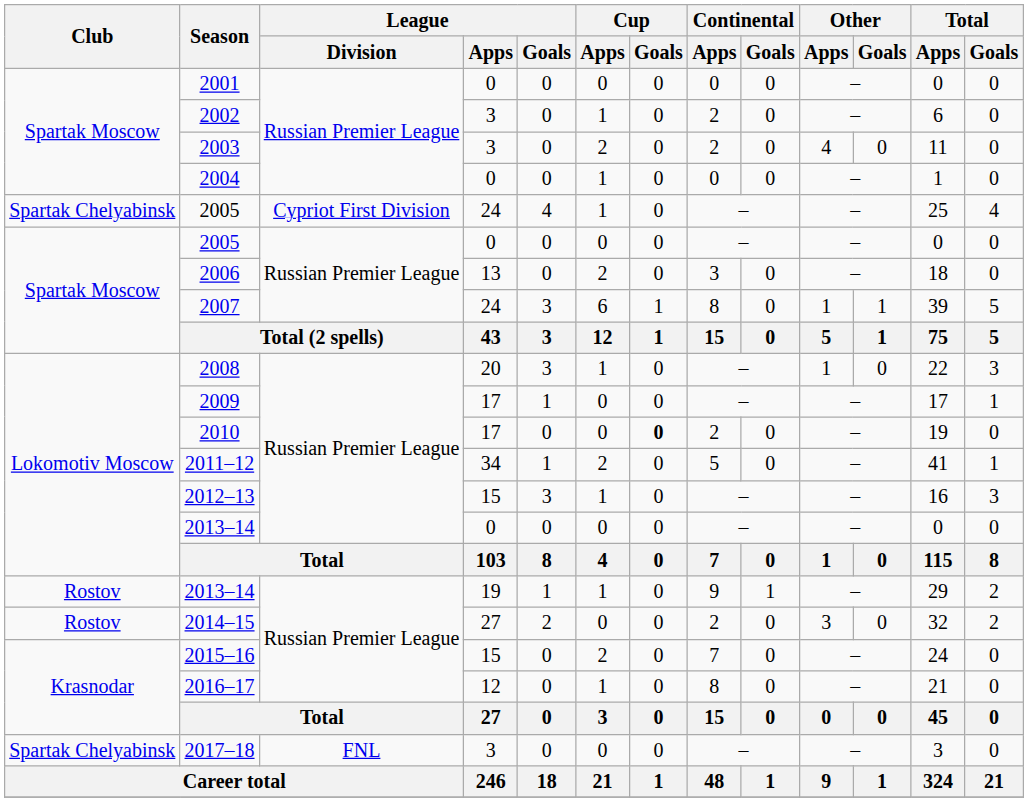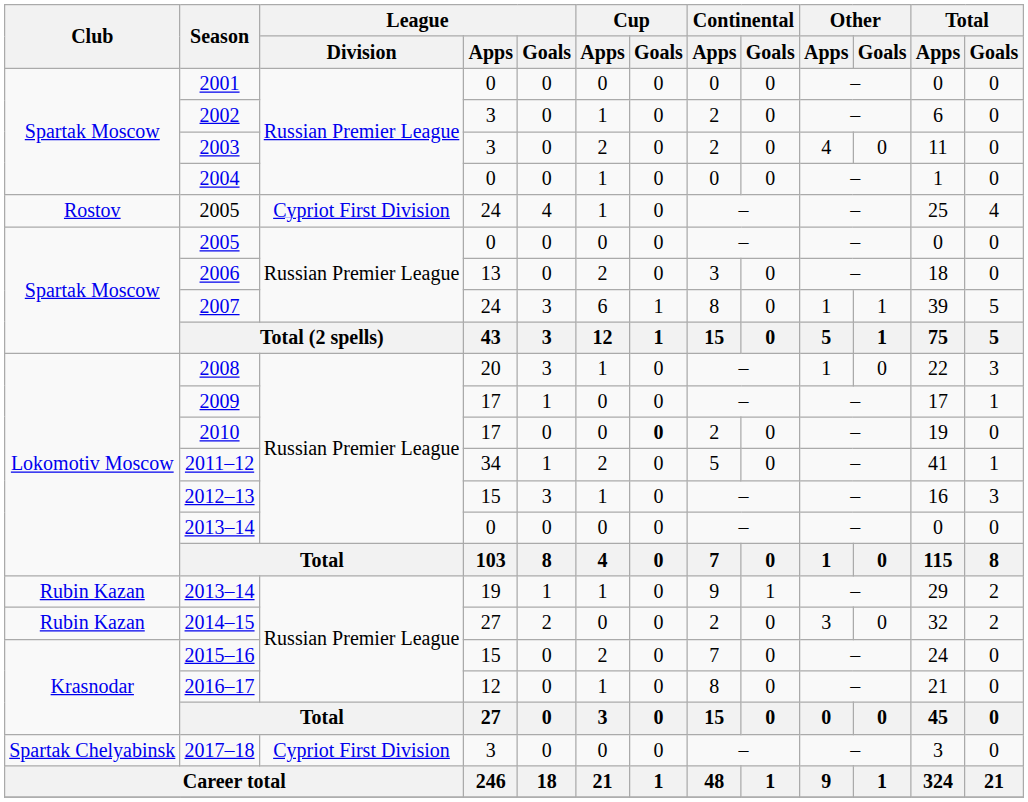 <table class="wikitable" style="text-align: center;">
 <tr>
 <th rowspan=2>Club</th>
 <th rowspan=2>Season</th>
 <th colspan=3>League</th>
 <th colspan=2>Cup</th>
 <th colspan=2>Continental</th>
 <th colspan=2>Other</th>
 <th colspan=2>Total</th>
 </tr>
 <tr>
 <th>Division</th>
 <th>Apps</th>
 <th>Goals</th>
 <th>Apps</th>
 <th>Goals</th>
 <th>Apps</th>
 <th>Goals</th>
 <th>Apps</th>
 <th>Goals</th>
 <th>Apps</th>
 <th>Goals</th>
 </tr>
 <tr>
 <td rowspan=4><a href='#'>Spartak Moscow</a></td>
 <td><a href='#'>2001</a></td>
 <td rowspan=4><a href='#'>Russian Premier League</a></td>
 <td>0</td>
 <td>0</td>
 <td>0</td>
 <td>0</td>
 <td>0</td>
 <td>0</td>
 <td colspan=2>–</td>
 <td>0</td>
 <td>0</td>
 </tr>
 <tr>
 <td><a href='#'>2002</a></td>
 <td>3</td>
 <td>0</td>
 <td>1</td>
 <td>0</td>
 <td>2</td>
 <td>0</td>
 <td colspan=2>–</td>
 <td>6</td>
 <td>0</td>
 </tr>
 <tr>
 <td><a href='#'>2003</a></td>
 <td>3</td>
 <td>0</td>
 <td>2</td>
 <td>0</td>
 <td>2</td>
 <td>0</td>
 <td>4</td>
 <td>0</td>
 <td>11</td>
 <td>0</td>
 </tr>
 <tr>
 <td><a href='#'>2004</a></td>
 <td>0</td>
 <td>0</td>
 <td>1</td>
 <td>0</td>
 <td>0</td>
 <td>0</td>
 <td colspan=2>–</td>
 <td>1</td>
 <td>0</td>
 </tr>
 <tr>
-<td><a href='#'>Spartak Chelyabinsk</a></td>
+<td><a href='#'>Rostov</a></td>
 <td>2005</td>
 <td><a href='#'>Cypriot First Division</a></td>
 <td>24</td>
 <td>4</td>
 <td>1</td>
 <td>0</td>
 <td colspan=2>–</td>
 <td colspan=2>–</td>
 <td>25</td>
 <td>4</td>
 </tr>
 <tr>
 <td rowspan=4><a href='#'>Spartak Moscow</a></td>
 <td><a href='#'>2005</a></td>
 <td rowspan=3>Russian Premier League</td>
 <td>0</td>
 <td>0</td>
 <td>0</td>
 <td>0</td>
 <td colspan=2>–</td>
 <td colspan=2>–</td>
 <td>0</td>
 <td>0</td>
 </tr>
 <tr>
 <td><a href='#'>2006</a></td>
 <td>13</td>
 <td>0</td>
 <td>2</td>
 <td>0</td>
 <td>3</td>
 <td>0</td>
 <td colspan=2>–</td>
 <td>18</td>
 <td>0</td>
 </tr>
 <tr>
 <td><a href='#'>2007</a></td>
 <td>24</td>
 <td>3</td>
 <td>6</td>
 <td>1</td>
 <td>8</td>
 <td>0</td>
 <td>1</td>
 <td>1</td>
 <td>39</td>
 <td>5</td>
 </tr>
 <tr>
 <th colspan=2>Total (2 spells)</th>
 <th>43</th>
 <th>3</th>
 <th>12</th>
 <th>1</th>
 <th>15</th>
 <th>0</th>
 <th>5</th>
 <th>1</th>
 <th>75</th>
 <th>5</th>
 </tr>
 <tr>
 <td rowspan=7><a href='#'>Lokomotiv Moscow</a></td>
 <td><a href='#'>2008</a></td>
 <td rowspan=6>Russian Premier League</td>
 <td>20</td>
 <td>3</td>
 <td>1</td>
 <td>0</td>
 <td colspan=2>–</td>
 <td>1</td>
 <td>0</td>
 <td>22</td>
 <td>3</td>
 </tr>
 <tr>
 <td><a href='#'>2009</a></td>
 <td>17</td>
 <td>1</td>
 <td>0</td>
 <td>0</td>
 <td colspan=2>–</td>
 <td colspan=2>–</td>
 <td>17</td>
 <td>1</td>
 </tr>
 <tr>
 <td><a href='#'>2010</a></td>
 <td>17</td>
 <td>0</td>
 <td>0</td>
 <td><strong>0</strong></td>
 <td>2</td>
 <td>0</td>
 <td colspan=2>–</td>
 <td>19</td>
 <td>0</td>
 </tr>
 <tr>
 <td><a href='#'>2011–12</a></td>
 <td>34</td>
 <td>1</td>
 <td>2</td>
 <td>0</td>
 <td>5</td>
 <td>0</td>
 <td colspan=2>–</td>
 <td>41</td>
 <td>1</td>
 </tr>
 <tr>
 <td><a href='#'>2012–13</a></td>
 <td>15</td>
 <td>3</td>
 <td>1</td>
 <td>0</td>
 <td colspan=2>–</td>
 <td colspan=2>–</td>
 <td>16</td>
 <td>3</td>
 </tr>
 <tr>
 <td><a href='#'>2013–14</a></td>
 <td>0</td>
 <td>0</td>
 <td>0</td>
 <td>0</td>
 <td colspan=2>–</td>
 <td colspan=2>–</td>
 <td>0</td>
 <td>0</td>
 </tr>
 <tr>
 <th colspan=2>Total</th>
 <th>103</th>
 <th>8</th>
 <th>4</th>
 <th>0</th>
 <th>7</th>
 <th>0</th>
 <th>1</th>
 <th>0</th>
 <th>115</th>
 <th>8</th>
 </tr>
 <tr>
-<td><a href='#'>Rostov</a></td>
+<td><a href='#'>Rubin Kazan</a></td>
 <td><a href='#'>2013–14</a></td>
 <td rowspan=4>Russian Premier League</td>
 <td>19</td>
 <td>1</td>
 <td>1</td>
 <td>0</td>
 <td>9</td>
 <td>1</td>
 <td colspan=2>–</td>
 <td>29</td>
 <td>2</td>
 </tr>
 <tr>
-<td><a href='#'>Rostov</a></td>
+<td><a href='#'>Rubin Kazan</a></td>
 <td><a href='#'>2014–15</a></td>
 <td>27</td>
 <td>2</td>
 <td>0</td>
 <td>0</td>
 <td>2</td>
 <td>0</td>
 <td>3</td>
 <td>0</td>
 <td>32</td>
 <td>2</td>
 </tr>
 <tr>
 <td rowspan=3><a href='#'>Krasnodar</a></td>
 <td><a href='#'>2015–16</a></td>
 <td>15</td>
 <td>0</td>
 <td>2</td>
 <td>0</td>
 <td>7</td>
 <td>0</td>
 <td colspan=2>–</td>
 <td>24</td>
 <td>0</td>
 </tr>
 <tr>
 <td><a href='#'>2016–17</a></td>
 <td>12</td>
 <td>0</td>
 <td>1</td>
 <td>0</td>
 <td>8</td>
 <td>0</td>
 <td colspan=2>–</td>
 <td>21</td>
 <td>0</td>
 </tr>
 <tr>
 <th colspan=2>Total</th>
 <th>27</th>
 <th>0</th>
 <th>3</th>
 <th>0</th>
 <th>15</th>
 <th>0</th>
 <th>0</th>
 <th>0</th>
 <th>45</th>
 <th>0</th>
 </tr>
 <tr>
 <td><a href='#'>Spartak Chelyabinsk</a></td>
 <td><a href='#'>2017–18</a></td>
-<td><a href='#'>FNL</a></td>
+<td><a href='#'>Cypriot First Division</a></td>
 <td>3</td>
 <td>0</td>
 <td>0</td>
 <td>0</td>
 <td colspan=2>–</td>
 <td colspan=2>–</td>
 <td>3</td>
 <td>0</td>
 </tr>
 <tr>
 <th colspan=3>Career total</th>
 <th>246</th>
 <th>18</th>
 <th>21</th>
 <th>1</th>
 <th>48</th>
 <th>1</th>
 <th>9</th>
 <th>1</th>
 <th>324</th>
 <th>21</th>
 </tr>
 <tr>
 </tr>
 </table>
